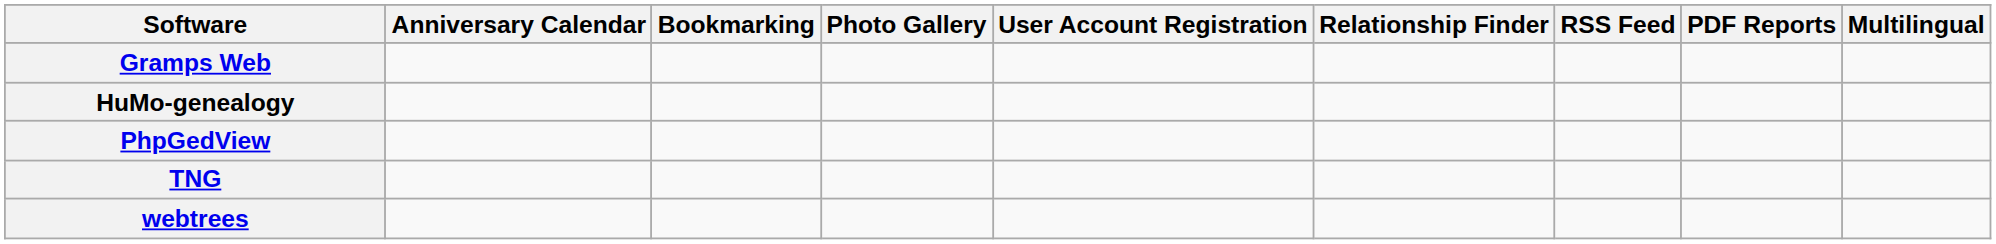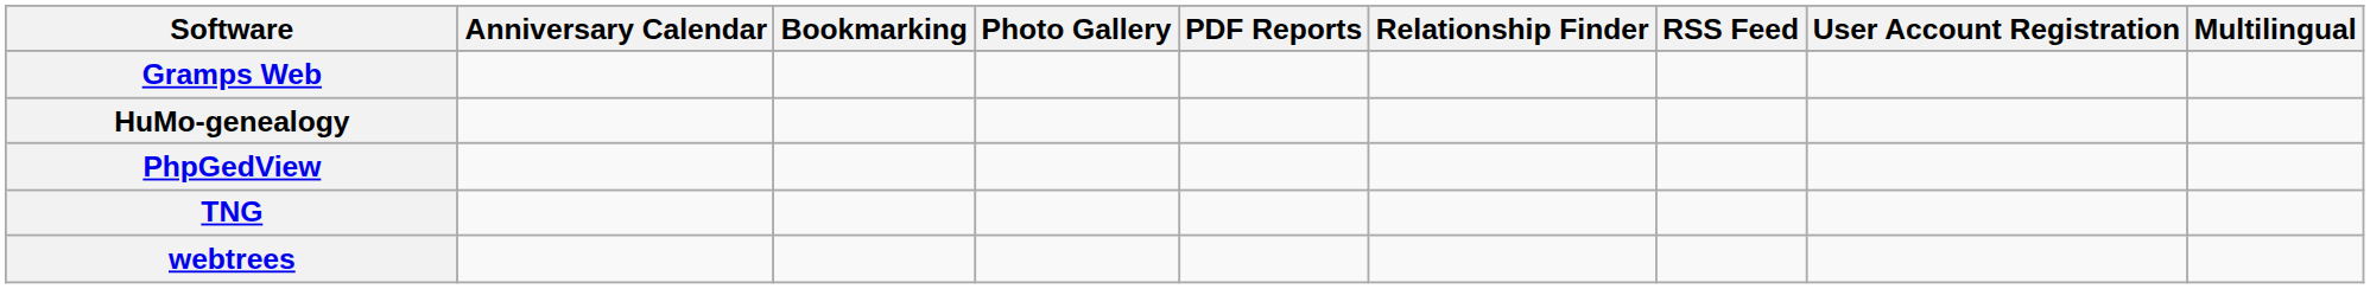 <table class="wikitable sortable" style="font-size: 85%; text-align: center; width: auto;">
 <tr>
 <th style="width:15em">Software</th>
 <th>Anniversary Calendar</th>
 <th>Bookmarking</th>
 <th>Photo Gallery</th>
-<th>User Account Registration</th>
+<th>PDF Reports</th>
 <th>Relationship Finder</th>
 <th>RSS Feed</th>
-<th>PDF Reports</th>
+<th>User Account Registration</th>
 <th>Multilingual</th>
 </tr>
 <tr>
 <th><a href='#'>Gramps Web</a></th>
 <td> </td>
 <td></td>
 <td> </td>
 <td> </td>
 <td></td>
 <td></td>
 <td> </td>
 <td> </td>
 </tr>
 <tr>
 <th>HuMo-genealogy</th>
 <td> </td>
 <td> </td>
 <td> </td>
 <td> </td>
 <td> </td>
 <td> </td>
 <td> </td>
 <td> </td>
 </tr>
 <tr>
 <th><a href='#'>PhpGedView</a></th>
 <td> </td>
 <td> </td>
 <td> </td>
 <td> </td>
 <td> </td>
 <td> </td>
 <td> </td>
 <td> </td>
 </tr>
 <tr>
 <th><a href='#'>TNG</a></th>
 <td></td>
 <td></td>
 <td></td>
 <td></td>
 <td></td>
 <td></td>
 <td></td>
 <td></td>
 </tr>
 <tr>
 <th><a href='#'>webtrees</a></th>
 <td></td>
 <td></td>
 <td></td>
 <td></td>
 <td></td>
 <td></td>
 <td></td>
 <td></td>
 </tr>
 </table>
